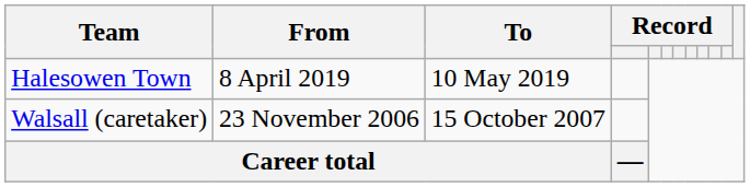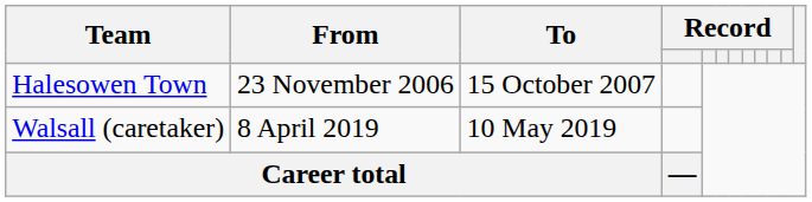 <table class="wikitable">
 <tr>
 <th rowspan="2">Team</th>
 <th rowspan="2">From</th>
 <th rowspan="2">To</th>
 <th colspan="8">Record</th>
 <th rowspan=2></th>
 </tr>
 <tr>
 <th></th>
 <th></th>
 <th></th>
 <th></th>
 <th></th>
 <th></th>
 <th></th>
 <th></th>
 </tr>
 <tr>
 <td><a href='#'>Halesowen Town</a></td>
-<td>8 April 2019</td>
-<td>10 May 2019<br></td>
+<td>23 November 2006</td>
+<td>15 October 2007<br></td>
 <td></td>
 </tr>
 <tr>
 <td><a href='#'>Walsall</a> (caretaker)</td>
-<td>23 November 2006</td>
-<td>15 October 2007<br></td>
+<td>8 April 2019</td>
+<td>10 May 2019<br></td>
 <td></td>
 </tr>
 <tr>
 <th colspan=3>Career total<br></th>
 <th>—</th>
 </tr>
 </table>
